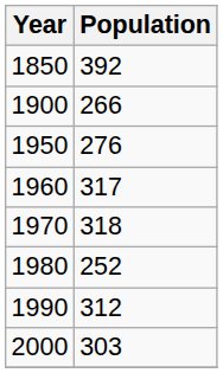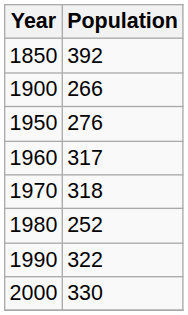 <table class="wikitable">
 <tr>
 <th>Year</th>
 <th>Population</th>
 </tr>
 <tr>
 <td>1850</td>
 <td>392</td>
 </tr>
 <tr>
 <td>1900</td>
 <td>266</td>
 </tr>
 <tr>
 <td>1950</td>
 <td>276</td>
 </tr>
 <tr>
 <td>1960</td>
 <td>317</td>
 </tr>
 <tr>
 <td>1970</td>
 <td>318</td>
 </tr>
 <tr>
 <td>1980</td>
 <td>252</td>
 </tr>
 <tr>
 <td>1990</td>
-<td>312</td>
+<td>322</td>
 </tr>
 <tr>
 <td>2000</td>
-<td>303</td>
+<td>330</td>
 </tr>
 <tr>
 </tr>
 </table>
